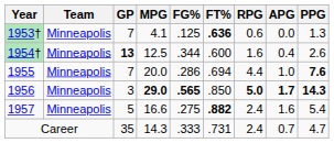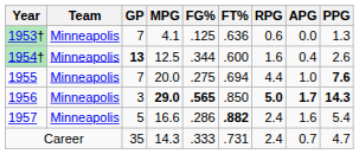 <table class="wikitable sortable" style="font-size:95%; text-align:right;">
 <tr>
 <th>Year</th>
 <th>Team</th>
 <th>GP</th>
 <th>MPG</th>
 <th>FG%</th>
 <th>FT%</th>
 <th>RPG</th>
 <th>APG</th>
 <th>PPG</th>
 </tr>
 <tr>
 <td style="text-align:left;background:#afe6ba;"><a href='#'>1953</a>†</td>
 <td style="text-align:left;"><a href='#'>Minneapolis</a></td>
 <td>7</td>
 <td>4.1</td>
 <td>.125</td>
-<td><strong>.636</strong></td>
+<td>.636</td>
 <td>0.6</td>
 <td>0.0</td>
 <td>1.3</td>
 </tr>
 <tr>
 <td style="text-align:left;background:#afe6ba;"><a href='#'>1954</a>†</td>
 <td style="text-align:left;"><a href='#'>Minneapolis</a></td>
 <td><strong>13</strong></td>
 <td>12.5</td>
 <td>.344</td>
 <td>.600</td>
 <td>1.6</td>
 <td>0.4</td>
 <td>2.6</td>
 </tr>
 <tr>
 <td style="text-align:left;"><a href='#'>1955</a></td>
 <td style="text-align:left;"><a href='#'>Minneapolis</a></td>
 <td>7</td>
 <td>20.0</td>
-<td>.286</td>
+<td>.275</td>
 <td>.694</td>
 <td>4.4</td>
 <td>1.0</td>
 <td><strong>7.6</strong></td>
 </tr>
 <tr>
 <td style="text-align:left;"><a href='#'>1956</a></td>
 <td style="text-align:left;"><a href='#'>Minneapolis</a></td>
 <td>3</td>
 <td><strong>29.0</strong></td>
 <td><strong>.565</strong></td>
 <td>.850</td>
 <td><strong>5.0</strong></td>
 <td><strong>1.7</strong></td>
 <td><strong>14.3</strong></td>
 </tr>
 <tr>
 <td style="text-align:left;"><a href='#'>1957</a></td>
 <td style="text-align:left;"><a href='#'>Minneapolis</a></td>
 <td>5</td>
 <td>16.6</td>
-<td>.275</td>
+<td>.286</td>
 <td><strong>.882</strong></td>
 <td>2.4</td>
 <td>1.6</td>
 <td>5.4</td>
 </tr>
 <tr>
 <td colspan="2" style="text-align:center;">Career</td>
 <td>35</td>
 <td>14.3</td>
 <td>.333</td>
 <td>.731</td>
 <td>2.4</td>
 <td>0.7</td>
 <td>4.7</td>
 </tr>
 </table>
